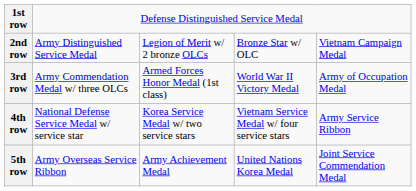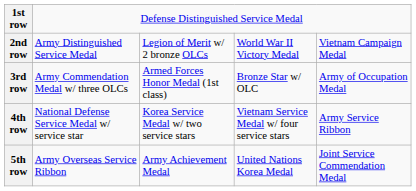 <table class="wikitable">
 <tr>
 <th>1st row</th>
 <td colspan="4" align="center"><a href='#'>Defense Distinguished Service Medal</a></td>
 </tr>
 <tr>
 <th>2nd row</th>
 <td><a href='#'>Army Distinguished Service Medal</a></td>
 <td><a href='#'>Legion of Merit</a> w/ 2  bronze <a href='#'>OLCs</a></td>
-<td><a href='#'>Bronze Star</a> w/ OLC</td>
+<td><a href='#'>World War II Victory Medal</a></td>
 <td><a href='#'>Vietnam Campaign Medal</a></td>
 </tr>
 <tr>
 <th>3rd row</th>
 <td><a href='#'>Army Commendation Medal</a> w/ three OLCs</td>
 <td><a href='#'>Armed Forces Honor Medal</a> (1st class)</td>
-<td><a href='#'>World War II Victory Medal</a></td>
+<td><a href='#'>Bronze Star</a> w/ OLC</td>
 <td><a href='#'>Army of Occupation Medal</a></td>
 </tr>
 <tr>
 <th>4th row</th>
 <td><a href='#'>National Defense Service Medal</a> w/ service star</td>
 <td><a href='#'>Korea Service Medal</a> w/ two service stars</td>
 <td><a href='#'>Vietnam Service Medal</a> w/ four service stars</td>
 <td><a href='#'>Army Service Ribbon</a></td>
 </tr>
 <tr>
 <th>5th row</th>
 <td><a href='#'>Army Overseas Service Ribbon</a></td>
 <td><a href='#'>Army Achievement Medal</a></td>
 <td><a href='#'>United Nations Korea Medal</a></td>
 <td><a href='#'>Joint Service Commendation Medal</a></td>
 </tr>
 </table>
